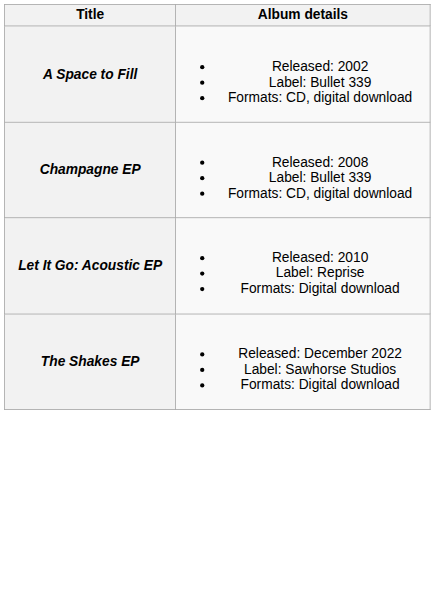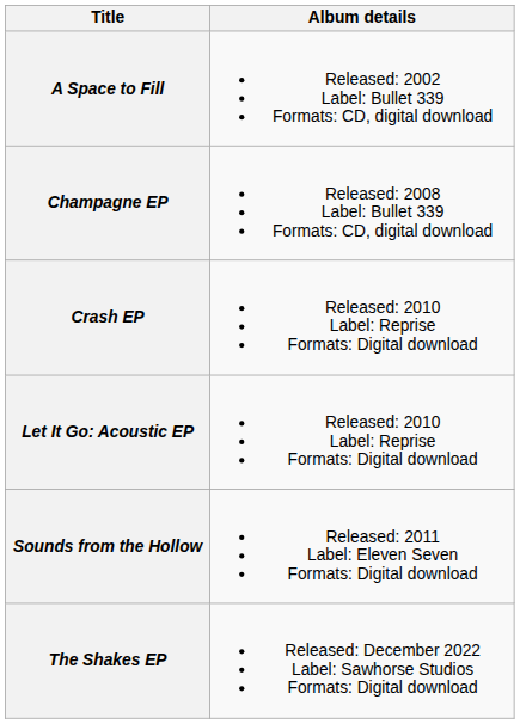 <table class="wikitable plainrowheaders" style="text-align:center;">
 <tr>
 <th scope="col" style="width:12em;">Title</th>
 <th scope="col" style="width:18em;">Album details</th>
 </tr>
 <tr>
 <th scope="row"><em>A Space to Fill</em></th>
 <td><br><ul><li>Released: 2002</li><li>Label: Bullet 339</li><li>Formats: CD, digital download</li></ul></td>
 </tr>
 <tr>
 <th scope="row"><em>Champagne EP</em></th>
 <td><br><ul><li>Released: 2008</li><li>Label: Bullet 339</li><li>Formats: CD, digital download</li></ul></td>
 </tr>
 <tr>
+<th scope="row"><em>Crash EP</em></th>
+<td><br><ul><li>Released: 2010</li><li>Label: Reprise</li><li>Formats: Digital download</li></ul></td>
+</tr>
+<tr>
 <th scope="row"><em>Let It Go: Acoustic EP</em></th>
 <td><br><ul><li>Released: 2010</li><li>Label: Reprise</li><li>Formats: Digital download</li></ul></td>
+</tr>
+<tr>
+<th scope="row"><em>Sounds from the Hollow</em></th>
+<td><br><ul><li>Released: 2011</li><li>Label: Eleven Seven</li><li>Formats: Digital download</li></ul></td>
 </tr>
 <tr>
 <th scope="row"><em>The Shakes EP</em></th>
 <td><br><ul><li>Released: December 2022</li><li>Label: Sawhorse Studios</li><li>Formats: Digital download</li></ul></td>
 </tr>
 </table>
